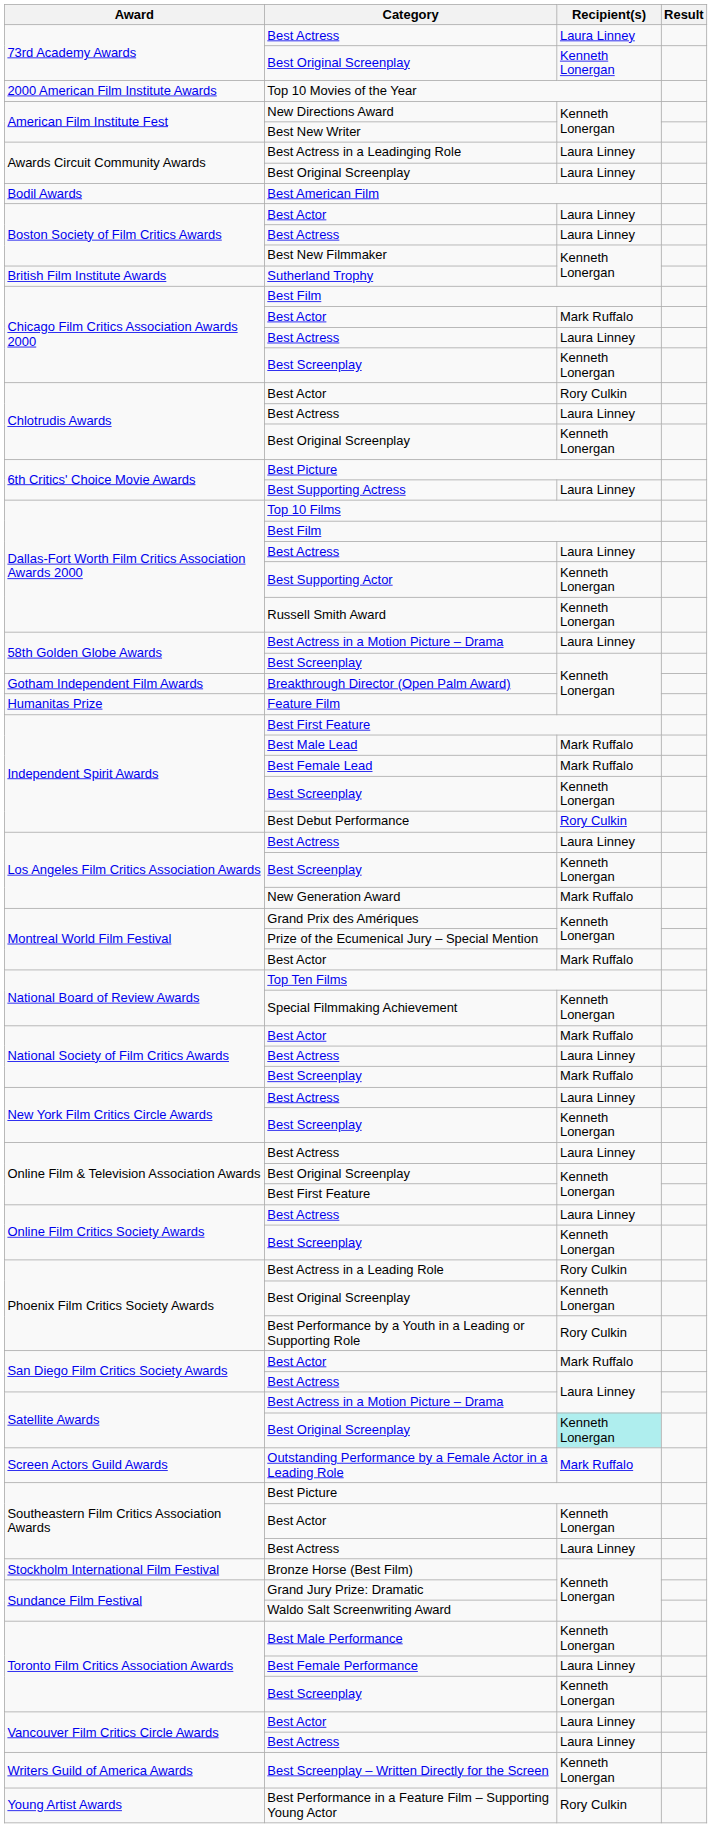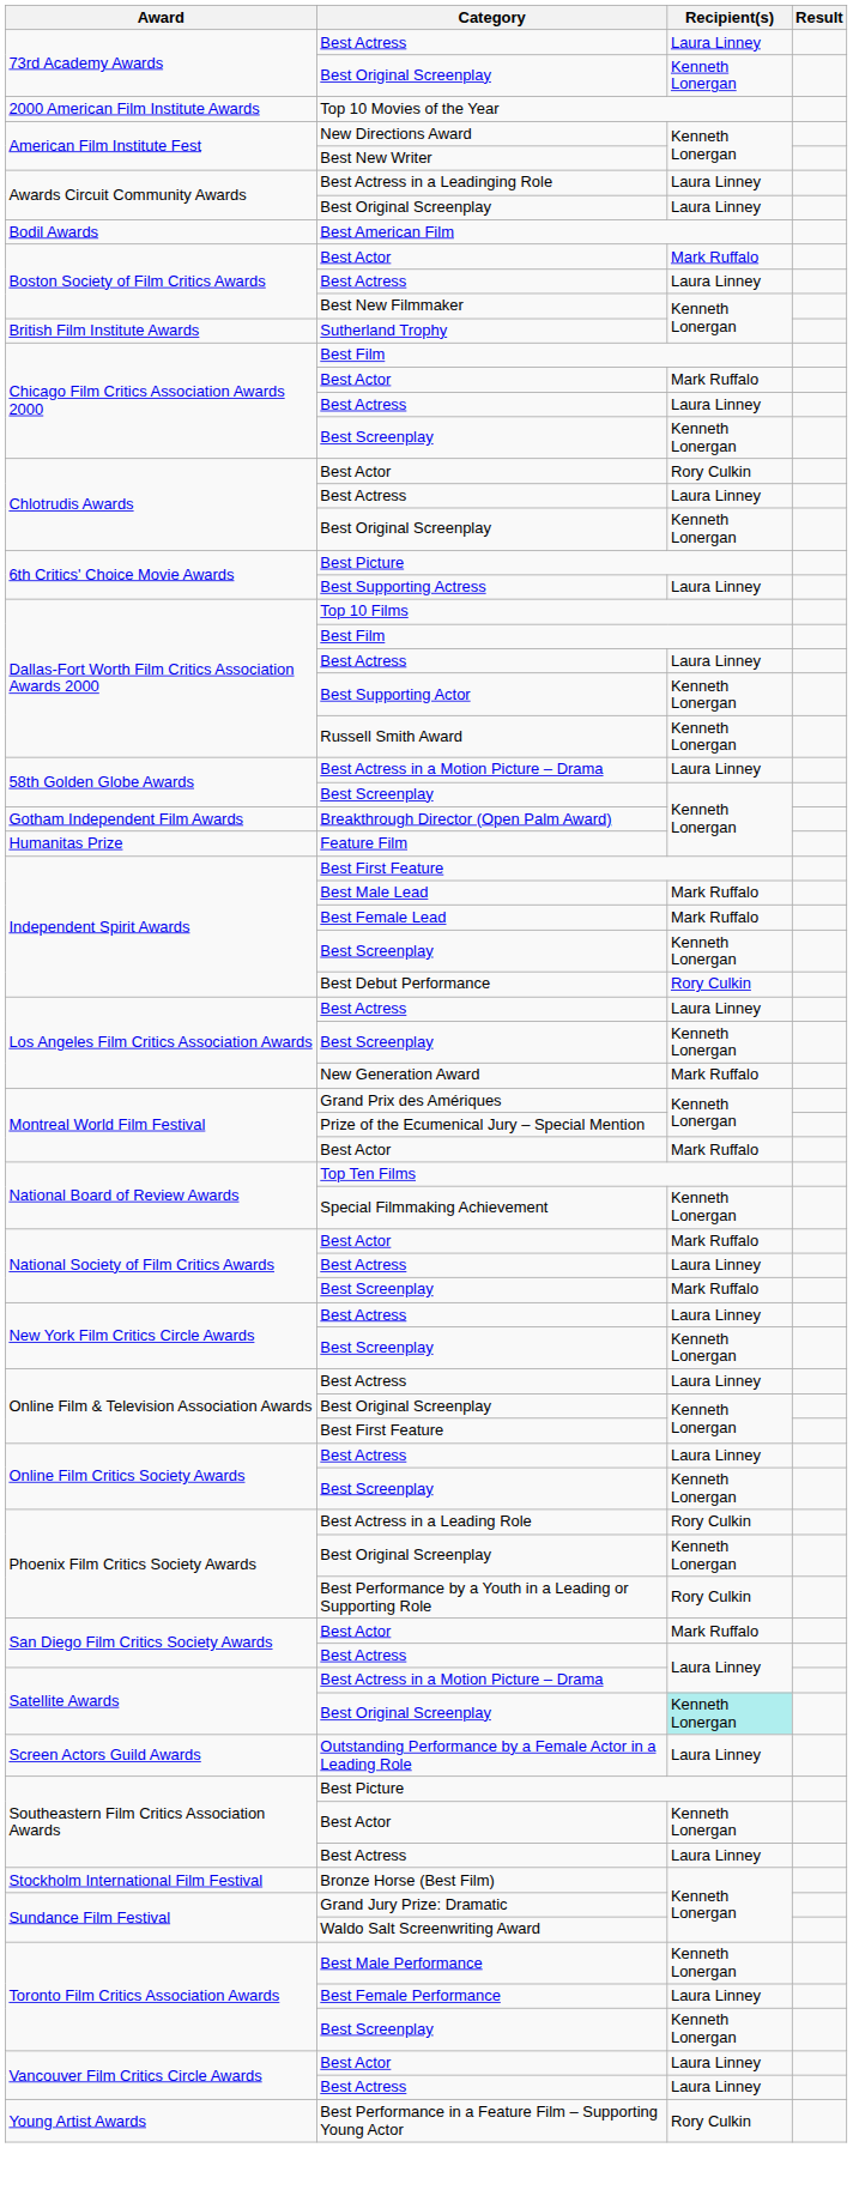 <table class="wikitable">
 <tr>
 <th>Award</th>
 <th>Category</th>
 <th>Recipient(s)</th>
 <th>Result</th>
 </tr>
 <tr>
 <td rowspan="2"><a href='#'>73rd Academy Awards</a></td>
 <td><a href='#'>Best Actress</a></td>
 <td><a href='#'>Laura Linney</a></td>
 <td></td>
 </tr>
 <tr>
 <td><a href='#'>Best Original Screenplay</a></td>
 <td><a href='#'>Kenneth Lonergan</a></td>
 <td></td>
 </tr>
 <tr>
 <td><a href='#'>2000 American Film Institute Awards</a></td>
 <td colspan="2">Top 10 Movies of the Year</td>
 <td></td>
 </tr>
 <tr>
 <td rowspan="2"><a href='#'>American Film Institute Fest</a></td>
 <td>New Directions Award</td>
 <td rowspan="2">Kenneth Lonergan</td>
 <td></td>
 </tr>
 <tr>
 <td>Best New Writer</td>
 <td></td>
 </tr>
 <tr>
 <td rowspan="2">Awards Circuit Community Awards</td>
 <td>Best Actress in a Leadinging Role</td>
 <td>Laura Linney</td>
 <td></td>
 </tr>
 <tr>
 <td>Best Original Screenplay</td>
 <td>Laura Linney</td>
 <td></td>
 </tr>
 <tr>
 <td><a href='#'>Bodil Awards</a></td>
 <td colspan="2"><a href='#'>Best American Film</a></td>
 <td></td>
 </tr>
 <tr>
 <td rowspan="3"><a href='#'>Boston Society of Film Critics Awards</a></td>
 <td><a href='#'>Best Actor</a></td>
-<td>Laura Linney</td>
+<td><a href='#'>Mark Ruffalo</a></td>
 <td></td>
 </tr>
 <tr>
 <td><a href='#'>Best Actress</a></td>
 <td>Laura Linney</td>
 <td></td>
 </tr>
 <tr>
 <td>Best New Filmmaker</td>
 <td rowspan="2">Kenneth Lonergan</td>
 <td></td>
 </tr>
 <tr>
 <td><a href='#'>British Film Institute Awards</a></td>
 <td><a href='#'>Sutherland Trophy</a></td>
 <td></td>
 </tr>
 <tr>
 <td rowspan="4"><a href='#'>Chicago Film Critics Association Awards 2000</a></td>
 <td colspan="2"><a href='#'>Best Film</a></td>
 <td></td>
 </tr>
 <tr>
 <td><a href='#'>Best Actor</a></td>
 <td>Mark Ruffalo</td>
 <td></td>
 </tr>
 <tr>
 <td><a href='#'>Best Actress</a></td>
 <td>Laura Linney</td>
 <td></td>
 </tr>
 <tr>
 <td><a href='#'>Best Screenplay</a></td>
 <td>Kenneth Lonergan</td>
 <td></td>
 </tr>
 <tr>
 <td rowspan="3"><a href='#'>Chlotrudis Awards</a></td>
 <td>Best Actor</td>
 <td>Rory Culkin</td>
 <td></td>
 </tr>
 <tr>
 <td>Best Actress</td>
 <td>Laura Linney</td>
 <td></td>
 </tr>
 <tr>
 <td>Best Original Screenplay</td>
 <td>Kenneth Lonergan</td>
 <td></td>
 </tr>
 <tr>
 <td rowspan="2"><a href='#'>6th Critics' Choice Movie Awards</a></td>
 <td colspan="2"><a href='#'>Best Picture</a></td>
 <td></td>
 </tr>
 <tr>
 <td><a href='#'>Best Supporting Actress</a></td>
 <td>Laura Linney</td>
 <td></td>
 </tr>
 <tr>
 <td rowspan="5"><a href='#'>Dallas-Fort Worth Film Critics Association Awards 2000</a></td>
 <td colspan="2"><a href='#'>Top 10 Films</a></td>
 <td></td>
 </tr>
 <tr>
 <td colspan="2"><a href='#'>Best Film</a></td>
 <td></td>
 </tr>
 <tr>
 <td><a href='#'>Best Actress</a></td>
 <td>Laura Linney</td>
 <td></td>
 </tr>
 <tr>
 <td><a href='#'>Best Supporting Actor</a></td>
 <td>Kenneth Lonergan</td>
 <td></td>
 </tr>
 <tr>
 <td>Russell Smith Award</td>
 <td>Kenneth Lonergan</td>
 <td></td>
 </tr>
 <tr>
 <td rowspan="2"><a href='#'>58th Golden Globe Awards</a></td>
 <td><a href='#'>Best Actress in a Motion Picture – Drama</a></td>
 <td>Laura Linney</td>
 <td></td>
 </tr>
 <tr>
 <td><a href='#'>Best Screenplay</a></td>
 <td rowspan="3">Kenneth Lonergan</td>
 <td></td>
 </tr>
 <tr>
 <td><a href='#'>Gotham Independent Film Awards</a></td>
 <td><a href='#'>Breakthrough Director (Open Palm Award)</a></td>
 <td></td>
 </tr>
 <tr>
 <td><a href='#'>Humanitas Prize</a></td>
 <td><a href='#'>Feature Film</a></td>
 <td></td>
 </tr>
 <tr>
 <td rowspan="5"><a href='#'>Independent Spirit Awards</a></td>
 <td colspan="2"><a href='#'>Best First Feature</a></td>
 <td></td>
 </tr>
 <tr>
 <td><a href='#'>Best Male Lead</a></td>
 <td>Mark Ruffalo</td>
 <td></td>
 </tr>
 <tr>
 <td><a href='#'>Best Female Lead</a></td>
 <td>Mark Ruffalo</td>
 <td></td>
 </tr>
 <tr>
 <td><a href='#'>Best Screenplay</a></td>
 <td>Kenneth Lonergan</td>
 <td></td>
 </tr>
 <tr>
 <td>Best Debut Performance</td>
 <td><a href='#'>Rory Culkin</a></td>
 <td></td>
 </tr>
 <tr>
 <td rowspan="3"><a href='#'>Los Angeles Film Critics Association Awards</a></td>
 <td><a href='#'>Best Actress</a></td>
 <td>Laura Linney</td>
 <td></td>
 </tr>
 <tr>
 <td><a href='#'>Best Screenplay</a></td>
 <td>Kenneth Lonergan</td>
 <td></td>
 </tr>
 <tr>
 <td>New Generation Award</td>
 <td>Mark Ruffalo</td>
 <td></td>
 </tr>
 <tr>
 <td rowspan="3"><a href='#'>Montreal World Film Festival</a></td>
 <td>Grand Prix des Amériques</td>
 <td rowspan="2">Kenneth Lonergan</td>
 <td></td>
 </tr>
 <tr>
 <td>Prize of the Ecumenical Jury – Special Mention</td>
 <td></td>
 </tr>
 <tr>
 <td>Best Actor</td>
 <td>Mark Ruffalo</td>
 <td></td>
 </tr>
 <tr>
 <td rowspan="2"><a href='#'>National Board of Review Awards</a></td>
 <td colspan="2"><a href='#'>Top Ten Films</a></td>
 <td></td>
 </tr>
 <tr>
 <td>Special Filmmaking Achievement</td>
 <td>Kenneth Lonergan</td>
 <td></td>
 </tr>
 <tr>
 <td rowspan="3"><a href='#'>National Society of Film Critics Awards</a></td>
 <td><a href='#'>Best Actor</a></td>
 <td>Mark Ruffalo</td>
 <td></td>
 </tr>
 <tr>
 <td><a href='#'>Best Actress</a></td>
 <td>Laura Linney</td>
 <td></td>
 </tr>
 <tr>
 <td><a href='#'>Best Screenplay</a></td>
 <td>Mark Ruffalo</td>
 <td></td>
 </tr>
 <tr>
 <td rowspan="2"><a href='#'>New York Film Critics Circle Awards</a></td>
 <td><a href='#'>Best Actress</a></td>
 <td>Laura Linney</td>
 <td></td>
 </tr>
 <tr>
 <td><a href='#'>Best Screenplay</a></td>
 <td>Kenneth Lonergan</td>
 <td></td>
 </tr>
 <tr>
 <td rowspan="3">Online Film & Television Association Awards</td>
 <td>Best Actress</td>
 <td>Laura Linney</td>
 <td></td>
 </tr>
 <tr>
 <td>Best Original Screenplay</td>
 <td rowspan="2">Kenneth Lonergan</td>
 <td></td>
 </tr>
 <tr>
 <td>Best First Feature</td>
 <td></td>
 </tr>
 <tr>
 <td rowspan="2"><a href='#'>Online Film Critics Society Awards</a></td>
 <td><a href='#'>Best Actress</a></td>
 <td>Laura Linney</td>
 <td></td>
 </tr>
 <tr>
 <td><a href='#'>Best Screenplay</a></td>
 <td>Kenneth Lonergan</td>
 <td></td>
 </tr>
 <tr>
 <td rowspan="3">Phoenix Film Critics Society Awards</td>
 <td>Best Actress in a Leading Role</td>
 <td>Rory Culkin</td>
 <td></td>
 </tr>
 <tr>
 <td>Best Original Screenplay</td>
 <td>Kenneth Lonergan</td>
 <td></td>
 </tr>
 <tr>
 <td>Best Performance by a Youth in a Leading or Supporting Role</td>
 <td>Rory Culkin</td>
 <td></td>
 </tr>
 <tr>
 <td rowspan="2"><a href='#'>San Diego Film Critics Society Awards</a></td>
 <td><a href='#'>Best Actor</a></td>
 <td>Mark Ruffalo</td>
 <td></td>
 </tr>
 <tr>
 <td><a href='#'>Best Actress</a></td>
 <td rowspan="2">Laura Linney</td>
 <td></td>
 </tr>
 <tr>
 <td rowspan="2"><a href='#'>Satellite Awards</a></td>
 <td><a href='#'>Best Actress in a Motion Picture – Drama</a></td>
 <td></td>
 </tr>
 <tr>
 <td><a href='#'>Best Original Screenplay</a></td>
 <td style="background: paleturquoise;">Kenneth Lonergan</td>
 <td></td>
 </tr>
 <tr>
 <td><a href='#'>Screen Actors Guild Awards</a></td>
 <td><a href='#'>Outstanding Performance by a Female Actor in a Leading Role</a></td>
-<td><a href='#'>Mark Ruffalo</a></td>
+<td>Laura Linney</td>
 <td></td>
 </tr>
 <tr>
 <td rowspan="3">Southeastern Film Critics Association Awards</td>
 <td colspan="2">Best Picture</td>
 <td></td>
 </tr>
 <tr>
 <td>Best Actor</td>
 <td>Kenneth Lonergan</td>
 <td></td>
 </tr>
 <tr>
 <td>Best Actress</td>
 <td>Laura Linney</td>
 <td></td>
 </tr>
 <tr>
 <td><a href='#'>Stockholm International Film Festival</a></td>
 <td>Bronze Horse (Best Film)</td>
 <td rowspan="3">Kenneth Lonergan</td>
 <td></td>
 </tr>
 <tr>
 <td rowspan="2"><a href='#'>Sundance Film Festival</a></td>
 <td>Grand Jury Prize: Dramatic</td>
 <td></td>
 </tr>
 <tr>
 <td>Waldo Salt Screenwriting Award</td>
 <td></td>
 </tr>
 <tr>
 <td rowspan="3"><a href='#'>Toronto Film Critics Association Awards</a></td>
 <td><a href='#'>Best Male Performance</a></td>
 <td>Kenneth Lonergan</td>
 <td></td>
 </tr>
 <tr>
 <td><a href='#'>Best Female Performance</a></td>
 <td>Laura Linney</td>
 <td></td>
 </tr>
 <tr>
 <td><a href='#'>Best Screenplay</a></td>
 <td>Kenneth Lonergan</td>
 <td></td>
 </tr>
 <tr>
 <td rowspan="2"><a href='#'>Vancouver Film Critics Circle Awards</a></td>
 <td><a href='#'>Best Actor</a></td>
 <td>Laura Linney</td>
 <td></td>
 </tr>
 <tr>
 <td><a href='#'>Best Actress</a></td>
 <td>Laura Linney</td>
 <td></td>
 </tr>
 <tr>
-<td><a href='#'>Writers Guild of America Awards</a></td>
-<td><a href='#'>Best Screenplay – Written Directly for the Screen</a></td>
-<td>Kenneth Lonergan</td>
-<td></td>
-</tr>
-<tr>
 <td><a href='#'>Young Artist Awards</a></td>
 <td>Best Performance in a Feature Film – Supporting Young Actor</td>
 <td>Rory Culkin</td>
 <td></td>
 </tr>
 </table>
